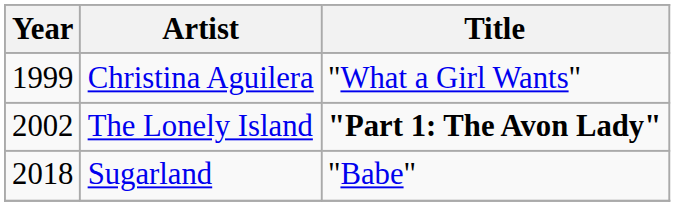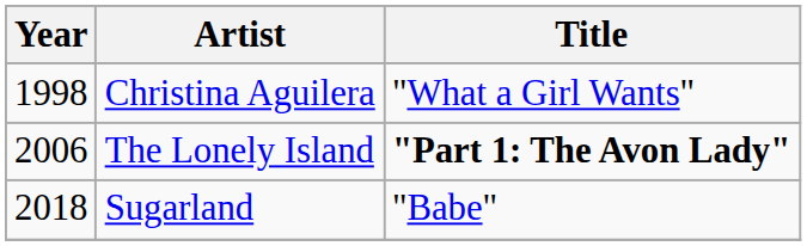 <table class="wikitable sortable">
 <tr>
 <th>Year</th>
 <th>Artist</th>
 <th>Title</th>
 </tr>
 <tr>
-<td>1999</td>
+<td>1998</td>
 <td><a href='#'>Christina Aguilera</a></td>
 <td>"<a href='#'>What a Girl Wants</a>"</td>
 </tr>
 <tr>
-<td>2002</td>
+<td>2006</td>
 <td><a href='#'>The Lonely Island</a></td>
 <td><strong>"Part 1: The Avon Lady"</strong></td>
 </tr>
 <tr>
 <td>2018</td>
 <td><a href='#'>Sugarland</a></td>
 <td>"<a href='#'>Babe</a>"</td>
 </tr>
 <tr>
 </tr>
 </table>
